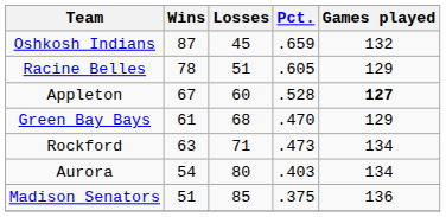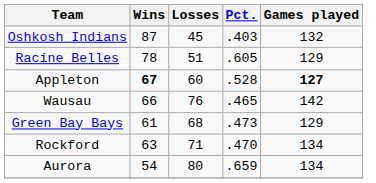 <table class="sortable wikitable" style="text-align:center">
 <tr>
 <th>Team</th>
 <th>Wins</th>
 <th>Losses</th>
 <th><a href='#'>Pct.</a></th>
 <th>Games played</th>
 </tr>
 <tr>
 <td><a href='#'>Oshkosh Indians</a></td>
 <td>87</td>
 <td>45</td>
-<td>.659</td>
+<td>.403</td>
 <td>132</td>
 </tr>
 <tr>
 <td><a href='#'>Racine Belles</a></td>
 <td>78</td>
 <td>51</td>
 <td>.605</td>
 <td>129</td>
 </tr>
 <tr>
 <td>Appleton</td>
-<td>67</td>
+<td><strong>67</strong></td>
 <td>60</td>
 <td>.528</td>
 <td><strong>127</strong></td>
 </tr>
 <tr>
+<td>Wausau</td>
+<td>66</td>
+<td>76</td>
+<td>.465</td>
+<td>142</td>
+</tr>
+<tr>
 <td><a href='#'>Green Bay Bays</a></td>
 <td>61</td>
 <td>68</td>
-<td>.470</td>
+<td>.473</td>
 <td>129</td>
 </tr>
 <tr>
 <td>Rockford</td>
 <td>63</td>
 <td>71</td>
-<td>.473</td>
+<td>.470</td>
 <td>134</td>
 </tr>
 <tr>
 <td>Aurora</td>
 <td>54</td>
 <td>80</td>
-<td>.403</td>
+<td>.659</td>
 <td>134</td>
-</tr>
-<tr>
-<td><a href='#'>Madison Senators</a></td>
-<td>51</td>
-<td>85</td>
-<td>.375</td>
-<td>136</td>
 </tr>
 <tr>
 </tr>
 </table>
